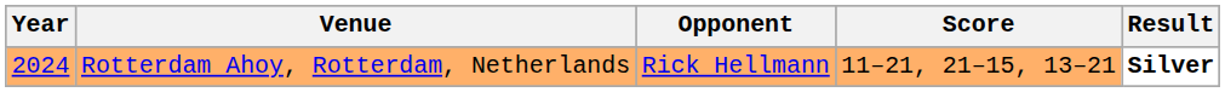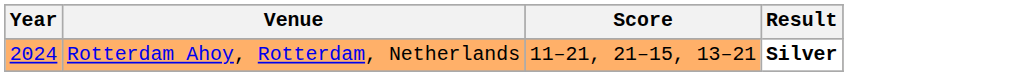 <table class="sortable wikitable" style="font-size: 90%;">
 <tr>
 <th>Year</th>
 <th>Venue</th>
-<th>Opponent</th>
 <th>Score</th>
 <th>Result</th>
 </tr>
 <tr style="background:#FFB069">
 <td align="center"><a href='#'>2024</a></td>
 <td align="left"><a href='#'>Rotterdam Ahoy</a>, <a href='#'>Rotterdam</a>, Netherlands</td>
-<td align="left"> <a href='#'>Rick Hellmann</a></td>
 <td align="left">11–21, 21–15, 13–21</td>
 <td style="text-align:left; background:white"> <strong>Silver</strong></td>
 </tr>
 </table>
